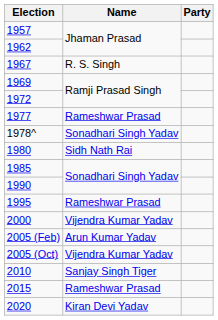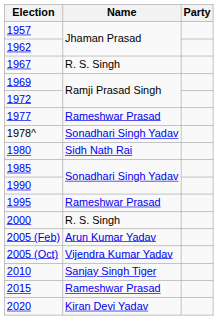 <table class="wikitable sortable">
 <tr>
 <th>Election</th>
 <th>Name</th>
 <th colspan="2">Party</th>
 </tr>
 <tr>
 <td><a href='#'>1957</a></td>
 <td rowspan="2">Jhaman Prasad</td>
 <td></td>
 </tr>
 <tr>
 <td><a href='#'>1962</a></td>
 </tr>
 <tr>
 <td><a href='#'>1967</a></td>
 <td>R. S. Singh</td>
 <td></td>
 </tr>
 <tr>
 <td><a href='#'>1969</a></td>
 <td rowspan="2">Ramji Prasad Singh</td>
 <td></td>
 </tr>
 <tr>
 <td><a href='#'>1972</a></td>
 </tr>
 <tr>
 <td><a href='#'>1977</a></td>
 <td><a href='#'>Rameshwar Prasad</a></td>
 <td></td>
 </tr>
 <tr>
 <td>1978^</td>
 <td><a href='#'>Sonadhari Singh Yadav</a></td>
 <td></td>
 </tr>
 <tr>
 <td><a href='#'>1980</a></td>
 <td><a href='#'>Sidh Nath Rai</a></td>
 <td></td>
 </tr>
 <tr>
 <td><a href='#'>1985</a></td>
 <td rowspan="2"><a href='#'>Sonadhari Singh Yadav</a></td>
 <td></td>
 </tr>
 <tr>
 <td><a href='#'>1990</a></td>
 <td></td>
 </tr>
 <tr>
 <td><a href='#'>1995</a></td>
 <td><a href='#'>Rameshwar Prasad</a></td>
 <td></td>
 </tr>
 <tr>
 <td><a href='#'>2000</a></td>
-<td><a href='#'>Vijendra Kumar Yadav</a></td>
+<td>R. S. Singh</td>
 <td></td>
 </tr>
 <tr>
 <td><a href='#'>2005 (Feb)</a></td>
 <td><a href='#'>Arun Kumar Yadav</a></td>
 <td></td>
 </tr>
 <tr>
 <td><a href='#'>2005 (Oct)</a></td>
 <td><a href='#'>Vijendra Kumar Yadav</a></td>
 <td></td>
 </tr>
 <tr>
 <td><a href='#'>2010</a></td>
 <td><a href='#'>Sanjay Singh Tiger</a></td>
 <td></td>
 </tr>
 <tr>
 <td><a href='#'>2015</a></td>
 <td><a href='#'>Rameshwar Prasad</a></td>
 <td></td>
 </tr>
 <tr>
 <td><a href='#'>2020</a></td>
 <td><a href='#'>Kiran Devi Yadav</a></td>
 </tr>
 </table>
